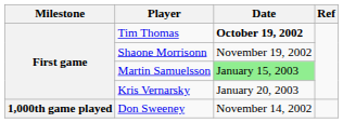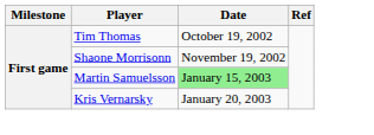 <table class="wikitable">
 <tr>
 <th scope="col">Milestone</th>
 <th scope="col">Player</th>
 <th scope="col">Date</th>
 <th scope="col">Ref</th>
 </tr>
 <tr>
 <th rowspan=4>First game</th>
 <td><a href='#'>Tim Thomas</a></td>
-<td><strong>October 19, 2002</strong></td>
+<td>October 19, 2002</td>
 <td rowspan=4></td>
 </tr>
 <tr>
 <td><a href='#'>Shaone Morrisonn</a></td>
 <td>November 19, 2002</td>
 </tr>
 <tr>
 <td><a href='#'>Martin Samuelsson</a></td>
 <td style="background: lightgreen;">January 15, 2003</td>
 </tr>
 <tr>
 <td><a href='#'>Kris Vernarsky</a></td>
 <td>January 20, 2003</td>
 </tr>
-<tr>
-<th>1,000th game played</th>
-<td><a href='#'>Don Sweeney</a></td>
-<td>November 14, 2002</td>
-<td></td>
-</tr>
 </table>
